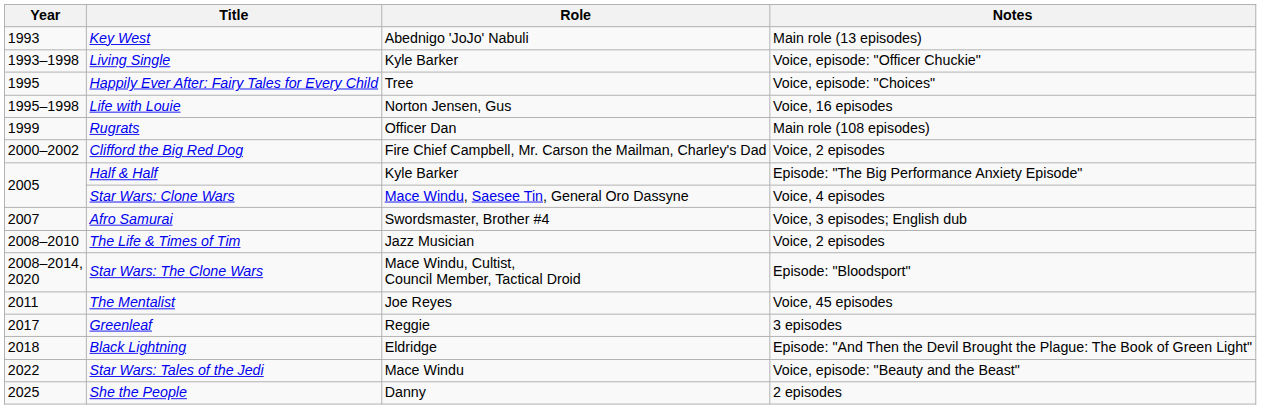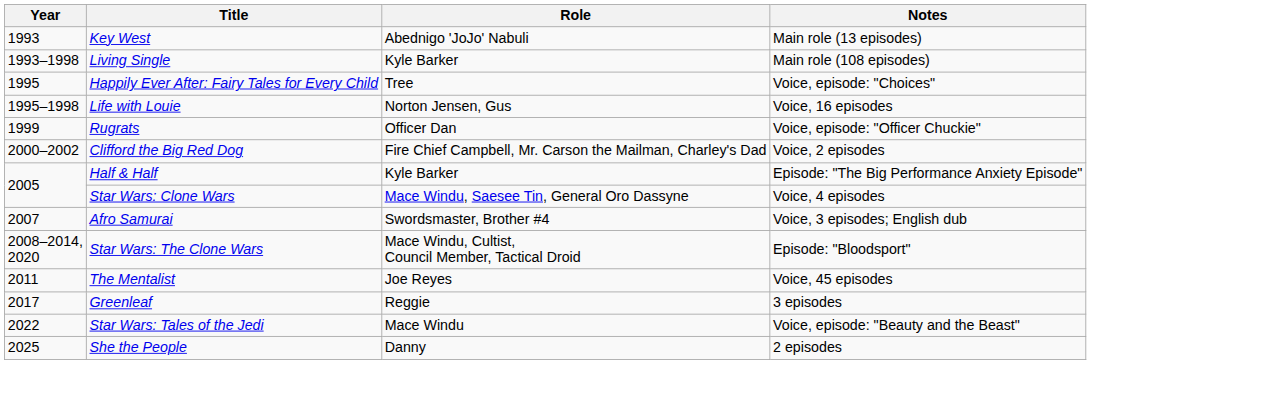 <table class="wikitable sortable">
 <tr>
 <th>Year</th>
 <th>Title</th>
 <th>Role</th>
 <th>Notes</th>
 </tr>
 <tr>
 <td>1993</td>
 <td><em><a href='#'>Key West</a></em></td>
 <td>Abednigo 'JoJo' Nabuli</td>
 <td>Main role (13 episodes)</td>
 </tr>
 <tr>
 <td>1993–1998</td>
 <td><em><a href='#'>Living Single</a></em></td>
 <td>Kyle Barker</td>
-<td>Voice, episode: "Officer Chuckie"</td>
+<td>Main role (108 episodes)</td>
 </tr>
 <tr>
 <td>1995</td>
 <td><em><a href='#'>Happily Ever After: Fairy Tales for Every Child</a></em></td>
 <td>Tree</td>
 <td>Voice, episode: "Choices"</td>
 </tr>
 <tr>
 <td>1995–1998</td>
 <td><em><a href='#'>Life with Louie</a></em></td>
 <td>Norton Jensen, Gus</td>
 <td>Voice, 16 episodes</td>
 </tr>
 <tr>
 <td>1999</td>
 <td><em><a href='#'>Rugrats</a></em></td>
 <td>Officer Dan</td>
-<td>Main role (108 episodes)</td>
+<td>Voice, episode: "Officer Chuckie"</td>
 </tr>
 <tr>
 <td>2000–2002</td>
 <td><em><a href='#'>Clifford the Big Red Dog</a></em></td>
 <td>Fire Chief Campbell, Mr. Carson the Mailman, Charley's Dad</td>
 <td>Voice, 2 episodes</td>
 </tr>
 <tr>
 <td rowspan="2">2005</td>
 <td><em><a href='#'>Half & Half</a></em></td>
 <td>Kyle Barker</td>
 <td>Episode: "The Big Performance Anxiety Episode"</td>
 </tr>
 <tr>
 <td><em><a href='#'>Star Wars: Clone Wars</a></em></td>
 <td><a href='#'>Mace Windu</a>, <a href='#'>Saesee Tin</a>, General Oro Dassyne</td>
 <td>Voice, 4 episodes</td>
 </tr>
 <tr>
 <td>2007</td>
 <td><em><a href='#'>Afro Samurai</a></em></td>
 <td>Swordsmaster, Brother #4</td>
 <td>Voice, 3 episodes; English dub</td>
 </tr>
 <tr>
-<td>2008–2010</td>
-<td><em><a href='#'>The Life & Times of Tim</a></em></td>
-<td>Jazz Musician</td>
-<td>Voice, 2 episodes</td>
-</tr>
-<tr>
 <td>2008–2014,<br>2020</td>
 <td><em><a href='#'>Star Wars: The Clone Wars</a></em></td>
 <td>Mace Windu, Cultist,<br>Council Member, Tactical Droid</td>
 <td>Episode: "Bloodsport"</td>
 </tr>
 <tr>
 <td>2011</td>
 <td><em><a href='#'>The Mentalist</a></em></td>
 <td>Joe Reyes</td>
 <td>Voice, 45 episodes</td>
 </tr>
 <tr>
 <td>2017</td>
 <td><em><a href='#'>Greenleaf</a></em></td>
 <td>Reggie</td>
 <td>3 episodes</td>
 </tr>
 <tr>
-<td>2018</td>
-<td><em><a href='#'>Black Lightning</a></em></td>
-<td>Eldridge</td>
-<td>Episode: "And Then the Devil Brought the Plague: The Book of Green Light"</td>
-</tr>
-<tr>
 <td>2022</td>
 <td><em><a href='#'>Star Wars: Tales of the Jedi</a></em></td>
 <td>Mace Windu</td>
 <td>Voice, episode: "Beauty and the Beast"</td>
 </tr>
 <tr>
 <td>2025</td>
 <td><em><a href='#'>She the People</a></em></td>
 <td>Danny</td>
 <td>2 episodes</td>
 </tr>
 </table>
